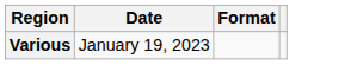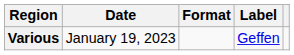 <table class="wikitable plainrowheaders">
 <tr>
 <th scope="col">Region</th>
 <th scope="col">Date</th>
 <th scope="col">Format</th>
+<th scope="col">Label</th>
 <th scope="col"></th>
 </tr>
 <tr>
 <th scope="row">Various</th>
 <td>January 19, 2023</td>
 <td></td>
+<td><a href='#'>Geffen</a></td>
 <td align="center"></td>
 </tr>
 </table>
